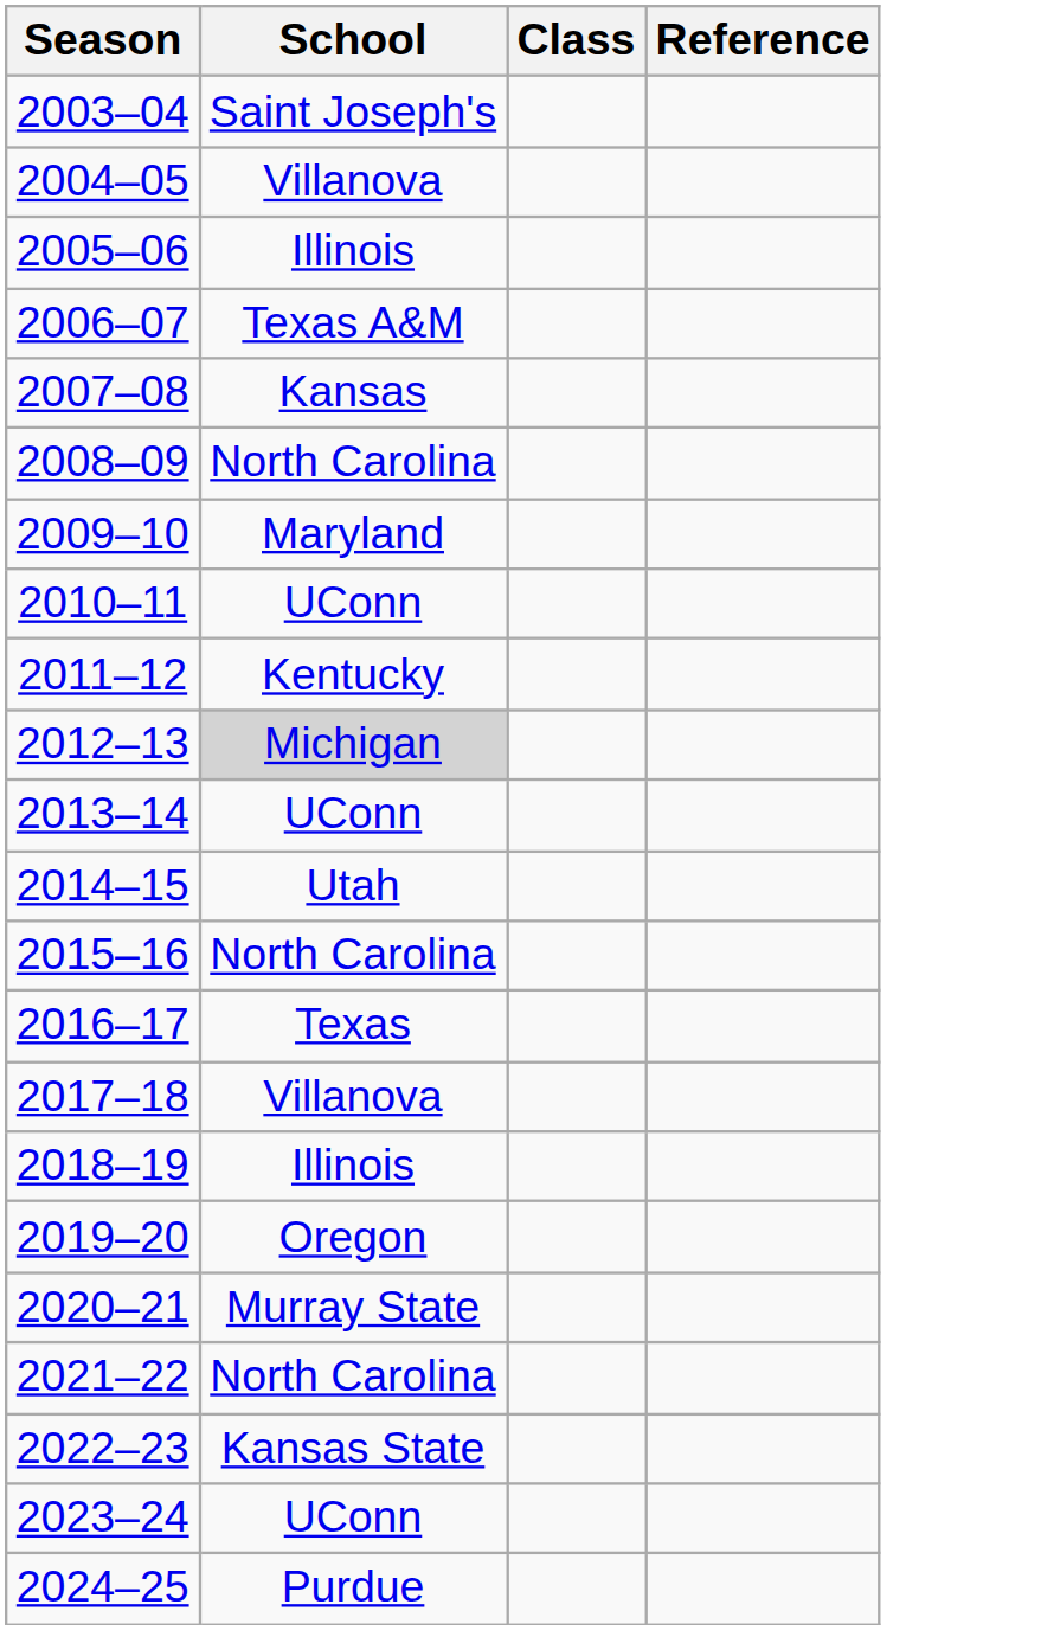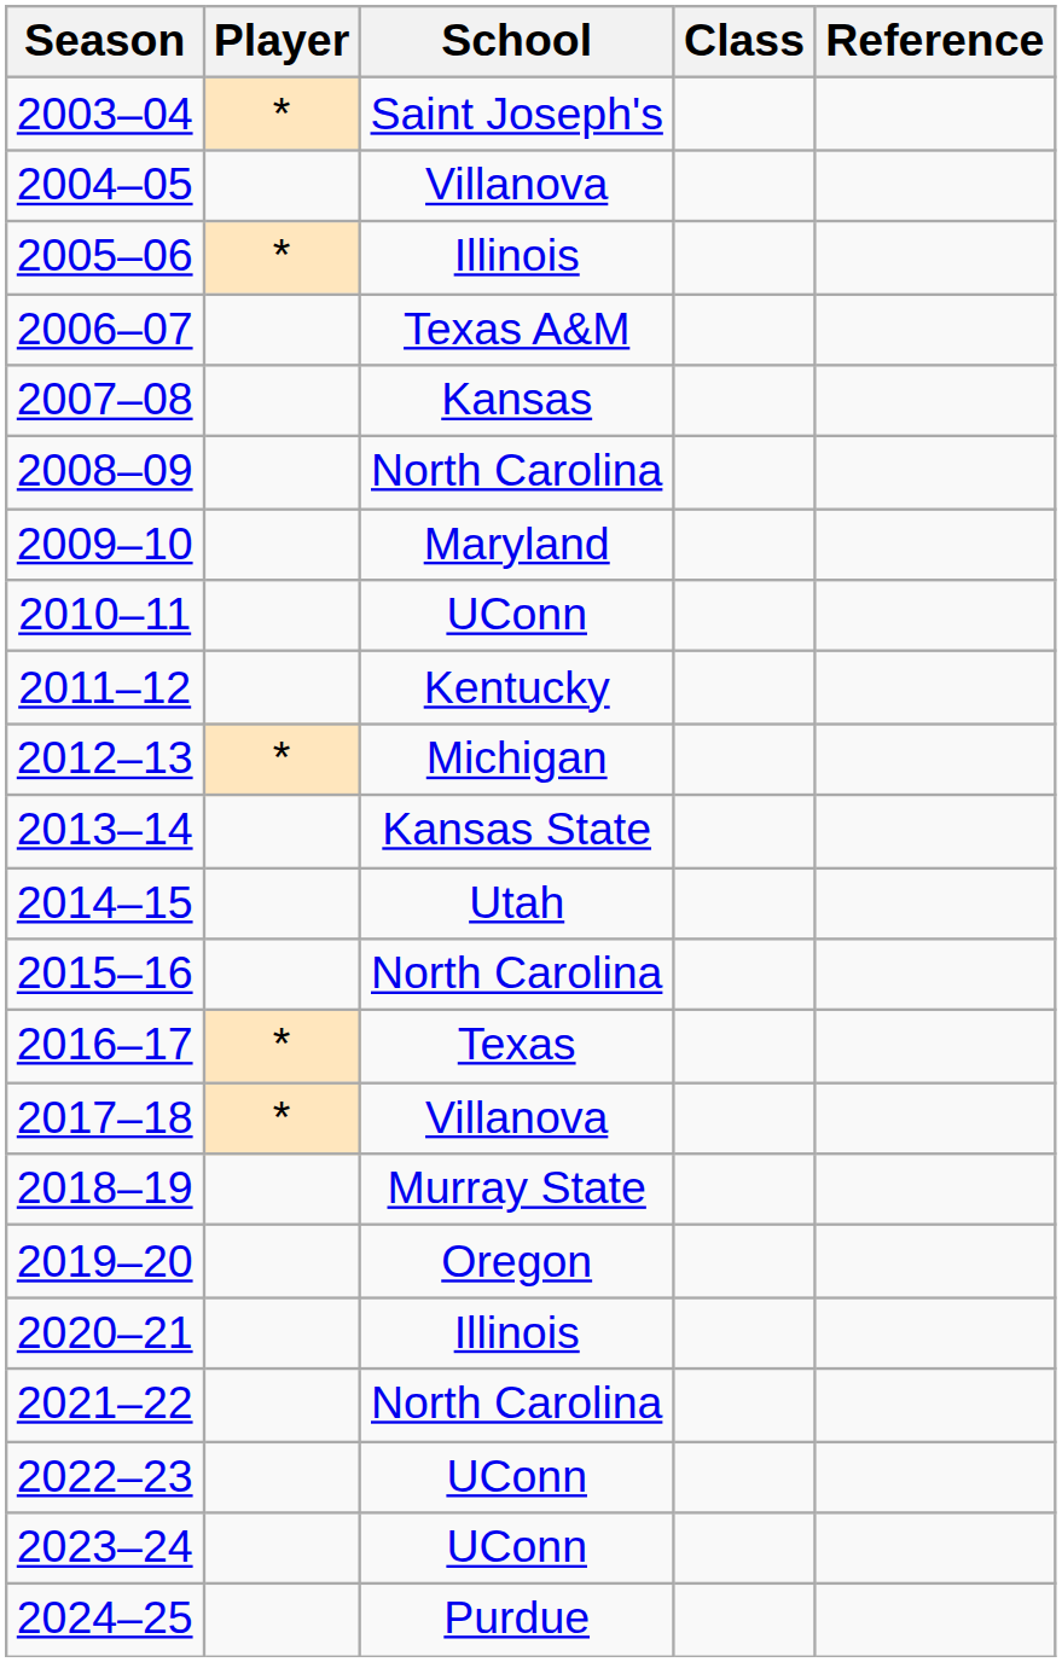 <table class="wikitable sortable">
 <tr>
 <th>Season</th>
+<th>Player</th>
 <th>School</th>
 <th>Class</th>
 <th class="unsortable">Reference</th>
 </tr>
 <tr align=center>
 <td><a href='#'>2003–04</a></td>
+<td style="background-color:#FFE6BD">*</td>
 <td><a href='#'>Saint Joseph's</a></td>
 <td></td>
 <td></td>
 </tr>
 <tr align=center>
 <td><a href='#'>2004–05</a></td>
+<td></td>
 <td><a href='#'>Villanova</a></td>
 <td></td>
 <td></td>
 </tr>
 <tr align=center>
 <td><a href='#'>2005–06</a></td>
+<td style="background-color:#FFE6BD">*</td>
 <td><a href='#'>Illinois</a></td>
 <td></td>
 <td></td>
 </tr>
 <tr align=center>
 <td><a href='#'>2006–07</a></td>
+<td></td>
 <td><a href='#'>Texas A&M</a></td>
 <td></td>
 <td></td>
 </tr>
 <tr align=center>
 <td><a href='#'>2007–08</a></td>
+<td></td>
 <td><a href='#'>Kansas</a></td>
 <td></td>
 <td></td>
 </tr>
 <tr align=center>
 <td><a href='#'>2008–09</a></td>
+<td></td>
 <td><a href='#'>North Carolina</a></td>
 <td></td>
 <td></td>
 </tr>
 <tr align=center>
 <td><a href='#'>2009–10</a></td>
+<td></td>
 <td><a href='#'>Maryland</a></td>
 <td></td>
 <td></td>
 </tr>
 <tr align=center>
 <td><a href='#'>2010–11</a></td>
+<td></td>
 <td><a href='#'>UConn</a></td>
 <td></td>
 <td></td>
 </tr>
 <tr align=center>
 <td><a href='#'>2011–12</a></td>
+<td></td>
 <td><a href='#'>Kentucky</a></td>
 <td></td>
 <td></td>
 </tr>
 <tr align=center>
 <td><a href='#'>2012–13</a></td>
-<td style="background: lightgrey;"><a href='#'>Michigan</a></td>
+<td style="background-color:#FFE6BD">*</td>
+<td><a href='#'>Michigan</a></td>
 <td></td>
 <td></td>
 </tr>
 <tr align=center>
 <td><a href='#'>2013–14</a></td>
-<td><a href='#'>UConn</a></td>
+<td></td>
+<td><a href='#'>Kansas State</a></td>
 <td></td>
 <td></td>
 </tr>
 <tr align=center>
 <td><a href='#'>2014–15</a></td>
+<td></td>
 <td><a href='#'>Utah</a></td>
 <td></td>
 <td></td>
 </tr>
 <tr align=center>
 <td><a href='#'>2015–16</a></td>
+<td></td>
 <td><a href='#'>North Carolina</a></td>
 <td></td>
 <td></td>
 </tr>
 <tr align=center>
 <td><a href='#'>2016–17</a></td>
+<td style="background-color:#FFE6BD">*</td>
 <td><a href='#'>Texas</a></td>
 <td></td>
 <td></td>
 </tr>
 <tr align=center>
 <td><a href='#'>2017–18</a></td>
+<td style="background-color:#FFE6BD">*</td>
 <td><a href='#'>Villanova</a></td>
 <td></td>
 <td></td>
 </tr>
 <tr align=center>
 <td><a href='#'>2018–19</a></td>
-<td><a href='#'>Illinois</a></td>
+<td></td>
+<td><a href='#'>Murray State</a></td>
 <td></td>
 <td></td>
 </tr>
 <tr align=center>
 <td><a href='#'>2019–20</a></td>
+<td></td>
 <td><a href='#'>Oregon</a></td>
 <td></td>
 <td></td>
 </tr>
 <tr align=center>
 <td><a href='#'>2020–21</a></td>
-<td><a href='#'>Murray State</a></td>
+<td></td>
+<td><a href='#'>Illinois</a></td>
 <td></td>
 <td></td>
 </tr>
 <tr align=center>
 <td><a href='#'>2021–22</a></td>
+<td></td>
 <td><a href='#'>North Carolina</a></td>
 <td></td>
 <td></td>
 </tr>
 <tr align=center>
 <td><a href='#'>2022–23</a></td>
-<td><a href='#'>Kansas State</a></td>
+<td></td>
+<td><a href='#'>UConn</a></td>
 <td></td>
 <td></td>
 </tr>
 <tr align=center>
 <td><a href='#'>2023–24</a></td>
+<td></td>
 <td><a href='#'>UConn</a></td>
 <td></td>
 <td></td>
 </tr>
 <tr align=center>
 <td><a href='#'>2024–25</a></td>
+<td></td>
 <td><a href='#'>Purdue</a></td>
 <td></td>
 <td></td>
 </tr>
 </table>
